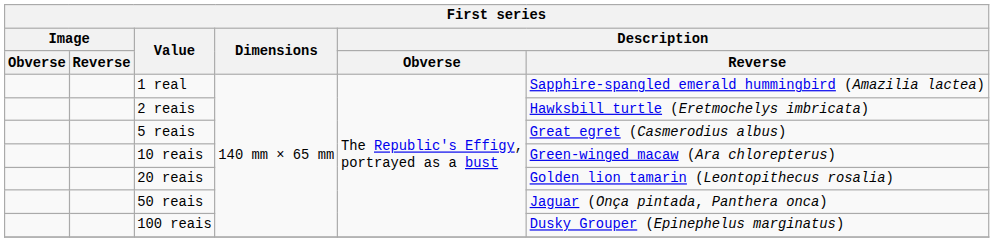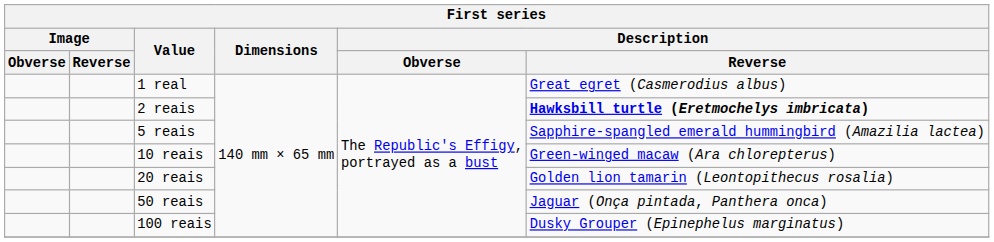 <table class="wikitable mw-collapsible" style="font-size: 90%">
 <tr>
 <th colspan="7">First series</th>
 </tr>
 <tr>
 <th colspan="2">Image</th>
 <th rowspan="2">Value</th>
 <th rowspan="2">Dimensions</th>
 <th colspan="2">Description</th>
 </tr>
 <tr>
 <th>Obverse</th>
 <th>Reverse</th>
 <th>Obverse</th>
 <th>Reverse</th>
 </tr>
 <tr>
 <td></td>
 <td></td>
 <td>1 real</td>
 <td rowspan="7">140 mm × 65 mm</td>
 <td rowspan="7">The <a href='#'>Republic's Effigy</a>,<br> portrayed as a <a href='#'>bust</a></td>
-<td><a href='#'>Sapphire-spangled emerald hummingbird</a> (<em>Amazilia lactea</em>)</td>
+<td><a href='#'>Great egret</a> (<em>Casmerodius albus</em>)</td>
 </tr>
 <tr>
 <td></td>
 <td></td>
 <td>2 reais</td>
-<td><a href='#'>Hawksbill turtle</a> (<em>Eretmochelys imbricata</em>)</td>
+<td><strong><a href='#'>Hawksbill turtle</a> (<em>Eretmochelys imbricata</em>)</strong></td>
 </tr>
 <tr>
 <td></td>
 <td></td>
 <td>5 reais</td>
-<td><a href='#'>Great egret</a> (<em>Casmerodius albus</em>)</td>
+<td><a href='#'>Sapphire-spangled emerald hummingbird</a> (<em>Amazilia lactea</em>)</td>
 </tr>
 <tr>
 <td></td>
 <td></td>
 <td>10 reais</td>
 <td><a href='#'>Green-winged macaw</a> (<em>Ara chlorepterus</em>)</td>
 </tr>
 <tr>
 <td></td>
 <td></td>
 <td>20 reais</td>
 <td><a href='#'>Golden lion tamarin</a> (<em>Leontopithecus rosalia</em>)</td>
 </tr>
 <tr>
 <td></td>
 <td></td>
 <td>50 reais</td>
 <td><a href='#'>Jaguar</a> (<em>Onça pintada</em>, <em>Panthera onca</em>)</td>
 </tr>
 <tr>
 <td></td>
 <td></td>
 <td>100 reais</td>
 <td><a href='#'>Dusky Grouper</a> (<em>Epinephelus marginatus</em>)</td>
 </tr>
 <tr>
 </tr>
 </table>
